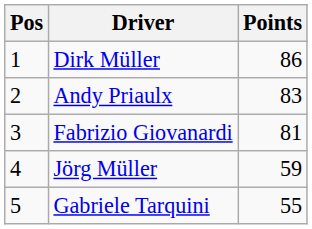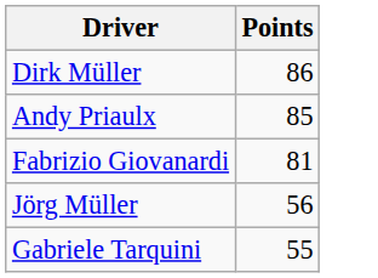 <table class="wikitable" style="font-size: 95%;">
 <tr>
-<th>Pos</th>
 <th>Driver</th>
 <th>Points</th>
 </tr>
 <tr>
-<td>1</td>
 <td> <a href='#'>Dirk Müller</a></td>
 <td align=right>86</td>
 </tr>
 <tr>
-<td>2</td>
 <td> <a href='#'>Andy Priaulx</a></td>
-<td align=right>83</td>
+<td align=right>85</td>
 </tr>
 <tr>
-<td>3</td>
 <td> <a href='#'>Fabrizio Giovanardi</a></td>
 <td align=right>81</td>
 </tr>
 <tr>
-<td>4</td>
 <td> <a href='#'>Jörg Müller</a></td>
-<td align=right>59</td>
+<td align=right>56</td>
 </tr>
 <tr>
-<td>5</td>
 <td> <a href='#'>Gabriele Tarquini</a></td>
 <td align=right>55</td>
 </tr>
 </table>
